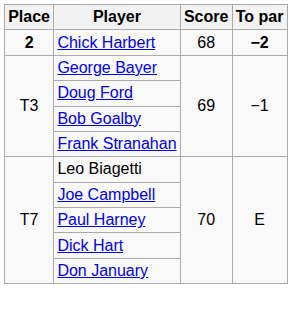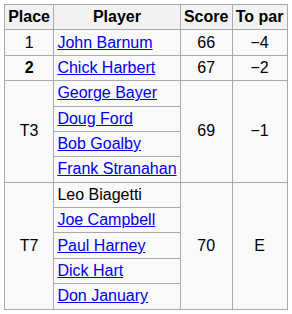 <table class=wikitable>
 <tr>
 <th>Place</th>
 <th>Player</th>
 <th>Score</th>
 <th>To par</th>
 </tr>
 <tr>
+<td align=center>1</td>
+<td> <a href='#'>John Barnum</a></td>
+<td align=center>66</td>
+<td align=center>−4</td>
+</tr>
+<tr>
 <td align=center><strong>2</strong></td>
 <td> <a href='#'>Chick Harbert</a></td>
-<td align=center>68</td>
-<td align=center><strong>−2</strong></td>
+<td align=center>67</td>
+<td align=center>−2</td>
 </tr>
 <tr>
 <td rowspan=4 align=center>T3</td>
 <td> <a href='#'>George Bayer</a></td>
 <td rowspan=4 align=center>69</td>
 <td rowspan=4 align=center>−1</td>
 </tr>
 <tr>
 <td> <a href='#'>Doug Ford</a></td>
 </tr>
 <tr>
 <td> <a href='#'>Bob Goalby</a></td>
 </tr>
 <tr>
 <td> <a href='#'>Frank Stranahan</a></td>
 </tr>
 <tr>
 <td rowspan=5 align=center>T7</td>
 <td> Leo Biagetti</td>
 <td rowspan=5 align=center>70</td>
 <td rowspan=5 align=center>E</td>
 </tr>
 <tr>
 <td> <a href='#'>Joe Campbell</a></td>
 </tr>
 <tr>
 <td> <a href='#'>Paul Harney</a></td>
 </tr>
 <tr>
 <td> <a href='#'>Dick Hart</a></td>
 </tr>
 <tr>
 <td> <a href='#'>Don January</a></td>
 </tr>
 </table>
